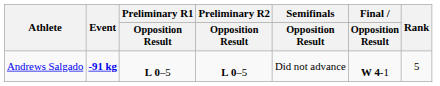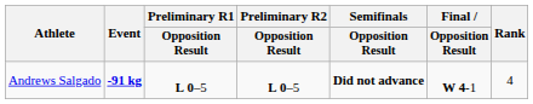 <table class="wikitable" style="font-size:90%;">
 <tr>
 <th rowspan=2>Athlete</th>
 <th rowspan=2>Event</th>
 <th>Preliminary R1</th>
 <th>Preliminary R2</th>
 <th>Semifinals</th>
 <th>Final / </th>
 <th rowspan=2>Rank</th>
 </tr>
 <tr style="font-size:95%">
 <th>Opposition<br>Result</th>
 <th>Opposition<br>Result</th>
 <th>Opposition<br>Result</th>
 <th>Opposition<br>Result</th>
 </tr>
 <tr align=center>
 <td align=left><a href='#'>Andrews Salgado</a></td>
 <td align=left><strong><a href='#'>-91 kg</a></strong></td>
 <td><br><strong>L</strong> <strong>0</strong>–5</td>
 <td><br><strong>L</strong> <strong>0</strong>–5</td>
-<td>Did not advance</td>
+<td><strong>Did not advance</strong></td>
 <td><br><strong>W</strong> <strong>4</strong>-1</td>
-<td>5</td>
+<td>4</td>
 </tr>
 </table>
